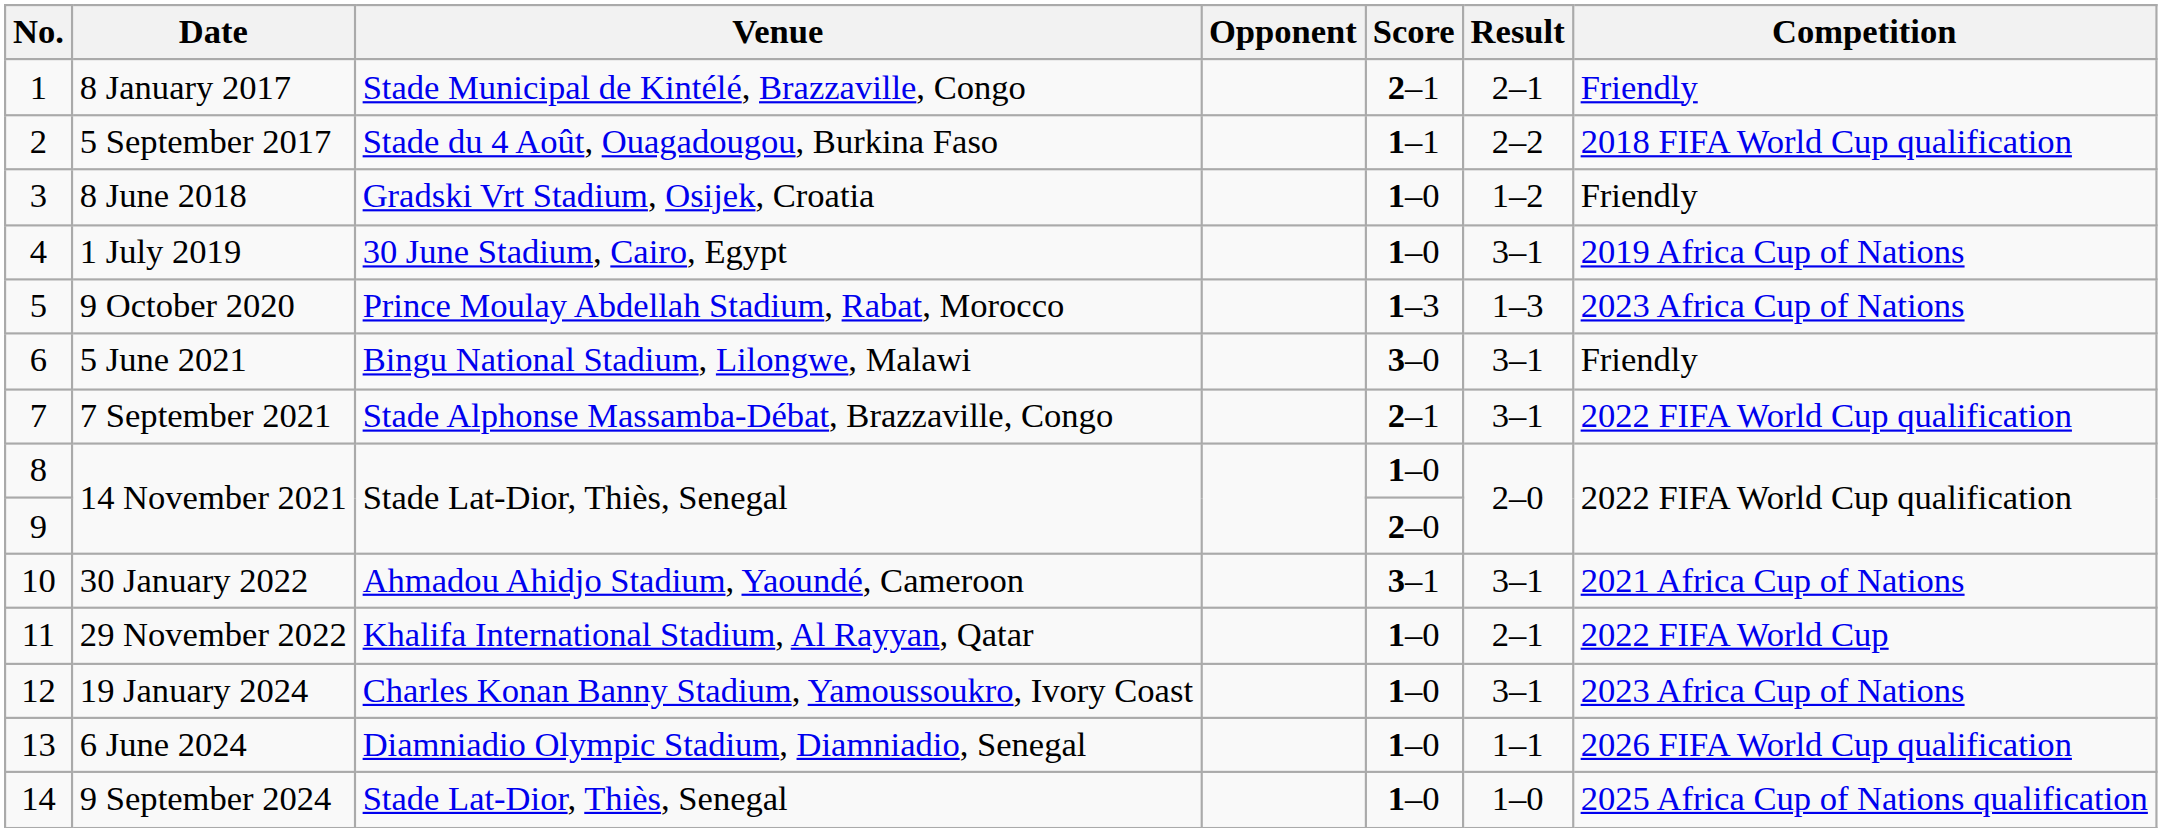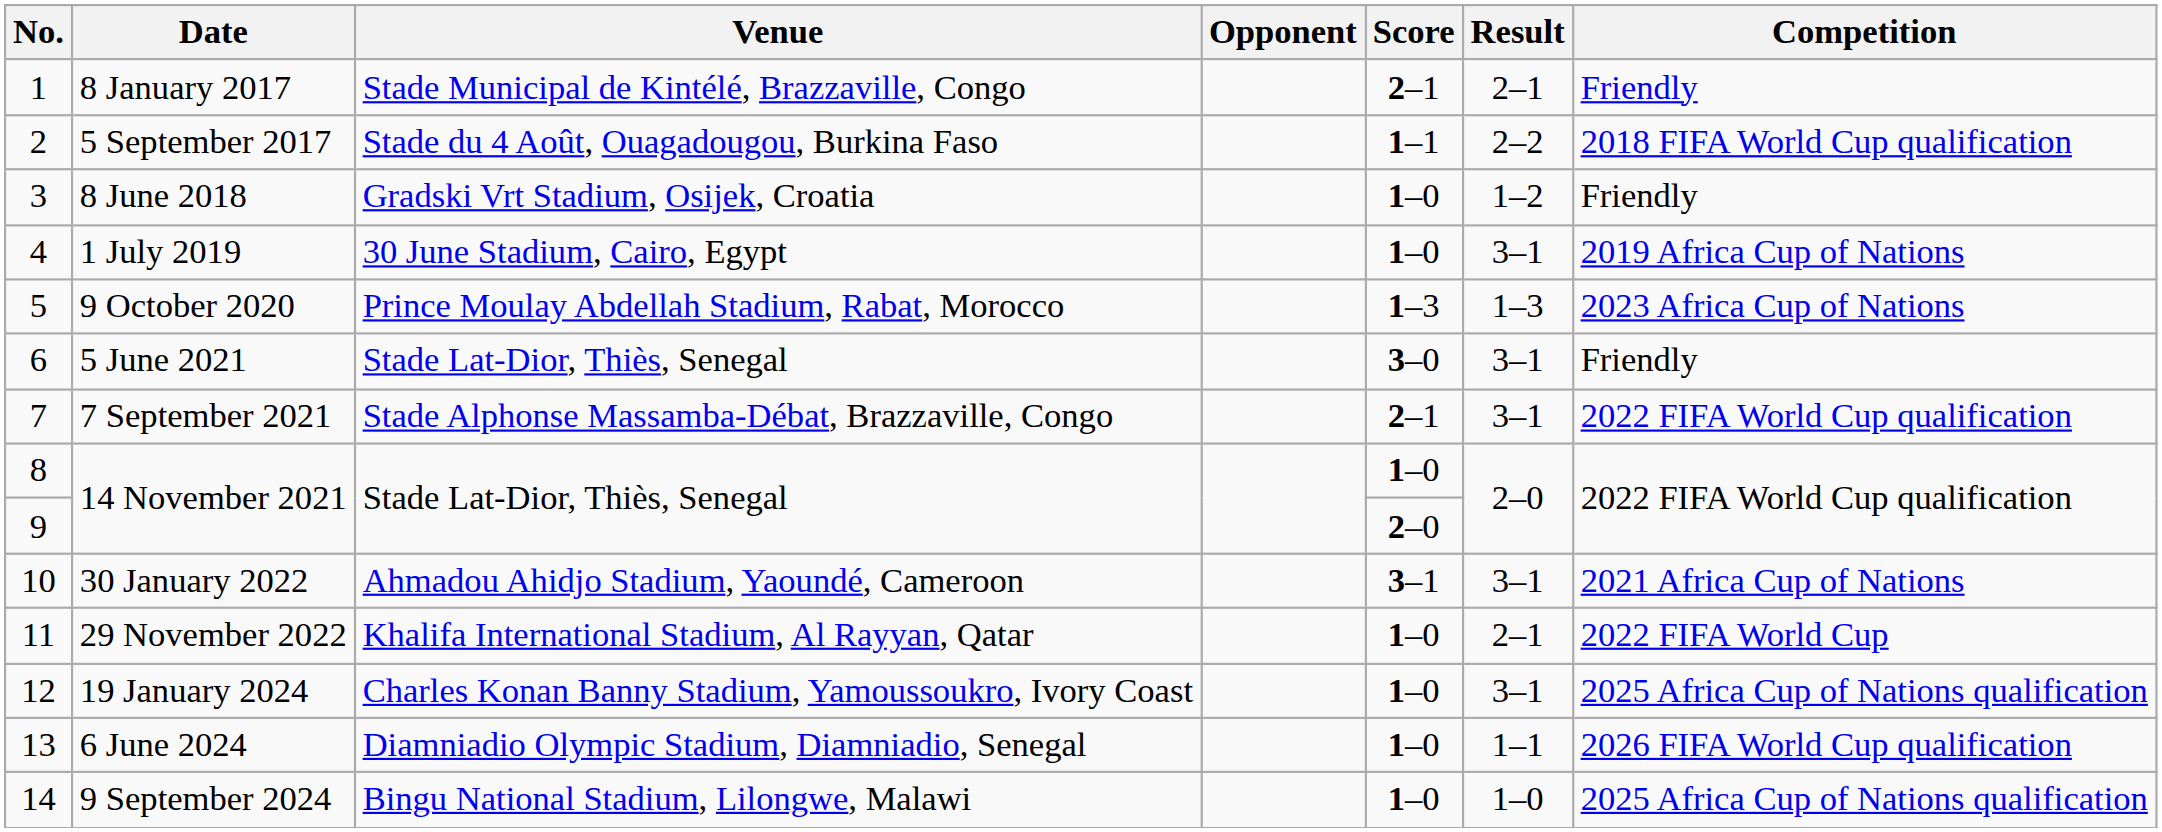 <table class="wikitable">
 <tr>
 <th>No.</th>
 <th>Date</th>
 <th>Venue</th>
 <th>Opponent</th>
 <th>Score</th>
 <th>Result</th>
 <th>Competition</th>
 </tr>
 <tr>
 <td align=center>1</td>
 <td>8 January 2017</td>
 <td><a href='#'>Stade Municipal de Kintélé</a>, <a href='#'>Brazzaville</a>, Congo</td>
 <td></td>
 <td align=center><strong>2</strong>–1</td>
 <td align=center>2–1</td>
 <td><a href='#'>Friendly</a></td>
 </tr>
 <tr>
 <td align=center>2</td>
 <td>5 September 2017</td>
 <td><a href='#'>Stade du 4 Août</a>, <a href='#'>Ouagadougou</a>, Burkina Faso</td>
 <td></td>
 <td align=center><strong>1</strong>–1</td>
 <td align=center>2–2</td>
 <td><a href='#'>2018 FIFA World Cup qualification</a></td>
 </tr>
 <tr>
 <td align=center>3</td>
 <td>8 June 2018</td>
 <td><a href='#'>Gradski Vrt Stadium</a>, <a href='#'>Osijek</a>, Croatia</td>
 <td></td>
 <td align=center><strong>1</strong>–0</td>
 <td align=center>1–2</td>
 <td>Friendly</td>
 </tr>
 <tr>
 <td align=center>4</td>
 <td>1 July 2019</td>
 <td><a href='#'>30 June Stadium</a>, <a href='#'>Cairo</a>, Egypt</td>
 <td></td>
 <td align=center><strong>1</strong>–0</td>
 <td align=center>3–1</td>
 <td><a href='#'>2019 Africa Cup of Nations</a></td>
 </tr>
 <tr>
 <td align=center>5</td>
 <td>9 October 2020</td>
 <td><a href='#'>Prince Moulay Abdellah Stadium</a>, <a href='#'>Rabat</a>, Morocco</td>
 <td></td>
 <td align=center><strong>1</strong>–3</td>
 <td align=center>1–3</td>
 <td><a href='#'>2023 Africa Cup of Nations</a></td>
 </tr>
 <tr>
 <td align=center>6</td>
 <td>5 June 2021</td>
-<td><a href='#'>Bingu National Stadium</a>, <a href='#'>Lilongwe</a>, Malawi</td>
+<td><a href='#'>Stade Lat-Dior</a>, <a href='#'>Thiès</a>, Senegal</td>
 <td></td>
 <td align=center><strong>3</strong>–0</td>
 <td align=center>3–1</td>
 <td>Friendly</td>
 </tr>
 <tr>
 <td align=center>7</td>
 <td>7 September 2021</td>
 <td><a href='#'>Stade Alphonse Massamba-Débat</a>, Brazzaville, Congo</td>
 <td></td>
 <td align=center><strong>2</strong>–1</td>
 <td align=center>3–1</td>
 <td><a href='#'>2022 FIFA World Cup qualification</a></td>
 </tr>
 <tr>
 <td align=center>8</td>
 <td rowspan=2>14 November 2021</td>
 <td rowspan=2>Stade Lat-Dior, Thiès, Senegal</td>
 <td rowspan=2></td>
 <td align=center><strong>1</strong>–0</td>
 <td align=center rowspan=2>2–0</td>
 <td rowspan=2>2022 FIFA World Cup qualification</td>
 </tr>
 <tr>
 <td align=center>9</td>
 <td align=center><strong>2</strong>–0</td>
 </tr>
 <tr>
 <td align=center>10</td>
 <td>30 January 2022</td>
 <td><a href='#'>Ahmadou Ahidjo Stadium</a>, <a href='#'>Yaoundé</a>, Cameroon</td>
 <td></td>
 <td align="center"><strong>3</strong>–1</td>
 <td align="center">3–1</td>
 <td><a href='#'>2021 Africa Cup of Nations</a></td>
 </tr>
 <tr>
 <td align=center>11</td>
 <td>29 November 2022</td>
 <td><a href='#'>Khalifa International Stadium</a>, <a href='#'>Al Rayyan</a>, Qatar</td>
 <td></td>
 <td align="center"><strong>1</strong>–0</td>
 <td align="center">2–1</td>
 <td><a href='#'>2022 FIFA World Cup</a></td>
 </tr>
 <tr>
 <td align=center>12</td>
 <td>19 January 2024</td>
 <td><a href='#'>Charles Konan Banny Stadium</a>, <a href='#'>Yamoussoukro</a>, Ivory Coast</td>
 <td></td>
 <td align="center"><strong>1</strong>–0</td>
 <td align="center">3–1</td>
-<td><a href='#'>2023 Africa Cup of Nations</a></td>
+<td><a href='#'>2025 Africa Cup of Nations qualification</a></td>
 </tr>
 <tr>
 <td align=center>13</td>
 <td>6 June 2024</td>
 <td><a href='#'>Diamniadio Olympic Stadium</a>, <a href='#'>Diamniadio</a>, Senegal</td>
 <td></td>
 <td align="center"><strong>1</strong>–0</td>
 <td align="center">1–1</td>
 <td><a href='#'>2026 FIFA World Cup qualification</a></td>
 </tr>
 <tr>
 <td align=center>14</td>
 <td>9 September 2024</td>
-<td><a href='#'>Stade Lat-Dior</a>, <a href='#'>Thiès</a>, Senegal</td>
+<td><a href='#'>Bingu National Stadium</a>, <a href='#'>Lilongwe</a>, Malawi</td>
 <td></td>
 <td align="center"><strong>1</strong>–0</td>
 <td align="center">1–0</td>
 <td><a href='#'>2025 Africa Cup of Nations qualification</a></td>
 </tr>
 </table>
